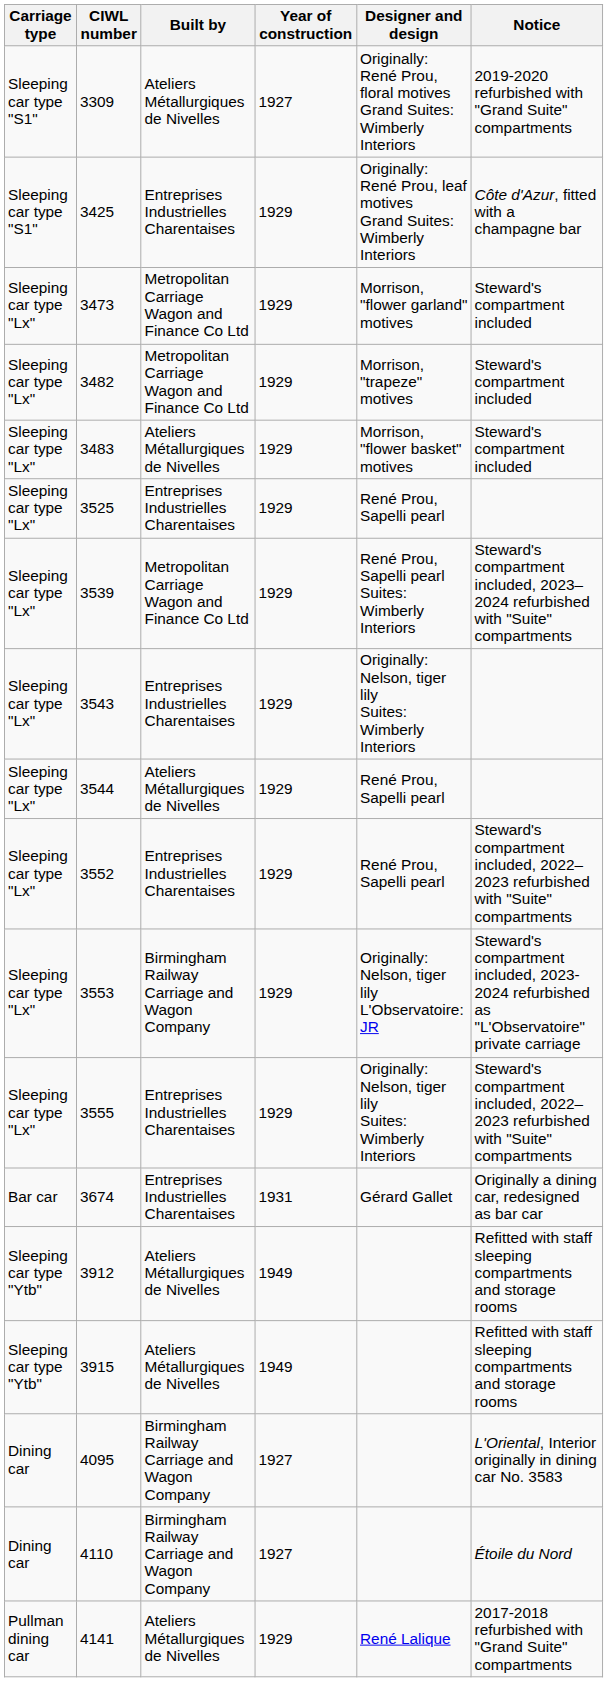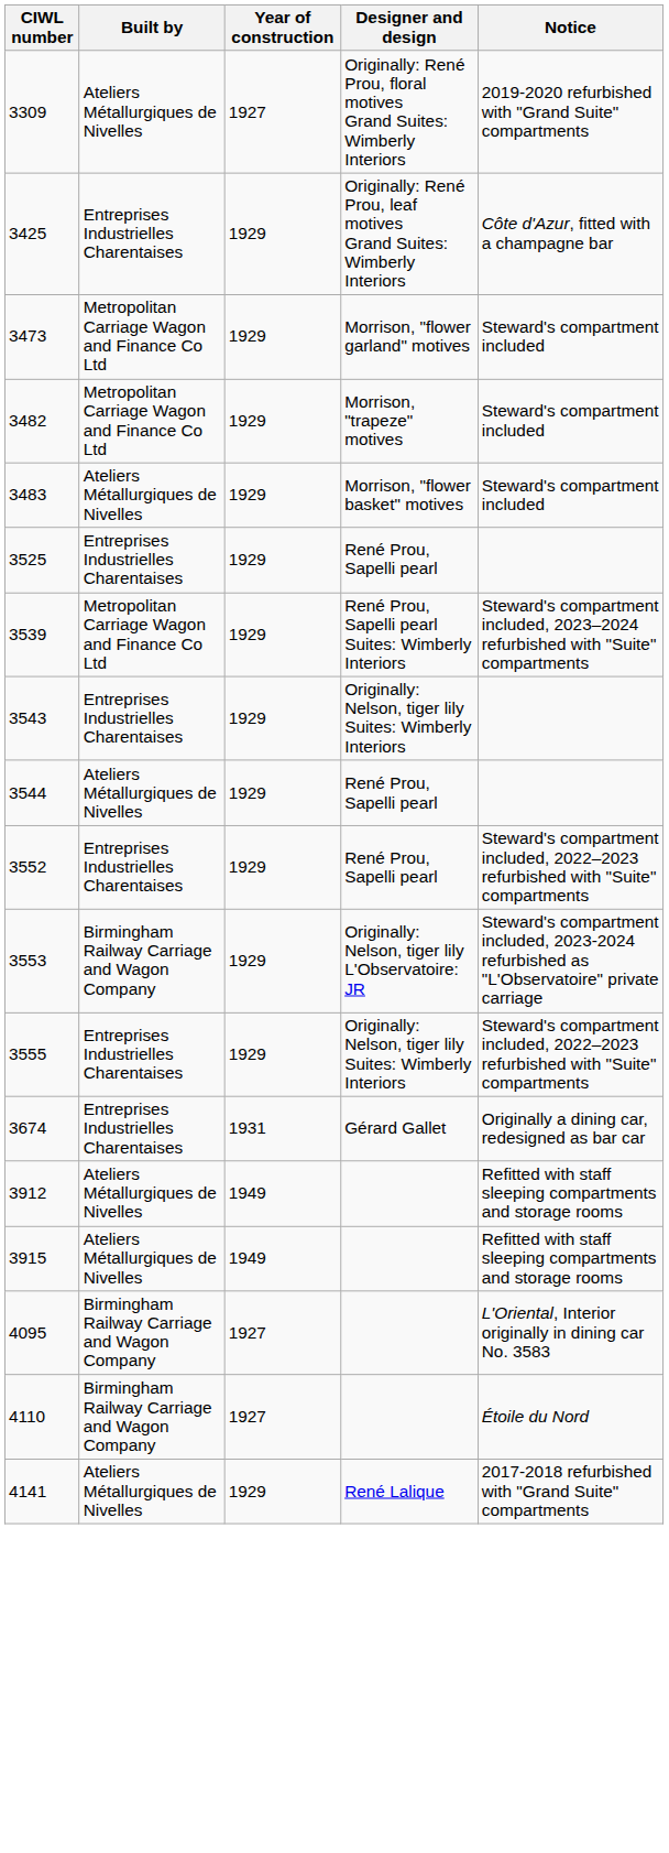 <table class="wikitable" style="width:100%">
 <tr>
-<th>Carriage type</th>
 <th>CIWL number</th>
 <th>Built by</th>
 <th>Year of construction</th>
 <th>Designer and design</th>
 <th>Notice</th>
 </tr>
 <tr>
-<td>Sleeping car type "S1"</td>
 <td>3309</td>
 <td>Ateliers Métallurgiques de Nivelles</td>
 <td>1927</td>
 <td>Originally: René Prou, floral motives<br>Grand Suites: Wimberly Interiors</td>
 <td>2019-2020 refurbished with "Grand Suite" compartments</td>
 </tr>
 <tr>
-<td>Sleeping car type "S1"</td>
 <td>3425</td>
 <td>Entreprises Industrielles Charentaises</td>
 <td>1929</td>
 <td>Originally: René Prou, leaf motives<br>Grand Suites: Wimberly Interiors</td>
 <td><em>Côte d'Azur</em>, fitted with a champagne bar</td>
 </tr>
 <tr>
-<td>Sleeping car type "Lx"</td>
 <td>3473</td>
 <td>Metropolitan Carriage Wagon and Finance Co Ltd</td>
 <td>1929</td>
 <td>Morrison, "flower garland" motives</td>
 <td>Steward's compartment included</td>
 </tr>
 <tr>
-<td>Sleeping car type "Lx"</td>
 <td>3482</td>
 <td>Metropolitan Carriage Wagon and Finance Co Ltd</td>
 <td>1929</td>
 <td>Morrison, "trapeze" motives</td>
 <td>Steward's compartment included</td>
 </tr>
 <tr>
-<td>Sleeping car type "Lx"</td>
 <td>3483</td>
 <td>Ateliers Métallurgiques de Nivelles</td>
 <td>1929</td>
 <td>Morrison, "flower basket" motives</td>
 <td>Steward's compartment included</td>
 </tr>
 <tr>
-<td>Sleeping car type "Lx"</td>
 <td>3525</td>
 <td>Entreprises Industrielles Charentaises</td>
 <td>1929</td>
 <td>René Prou, Sapelli pearl</td>
 <td></td>
 </tr>
 <tr>
-<td>Sleeping car type "Lx"</td>
 <td>3539</td>
 <td>Metropolitan Carriage Wagon and Finance Co Ltd</td>
 <td>1929</td>
 <td>René Prou, Sapelli pearl<br>Suites: Wimberly Interiors</td>
 <td>Steward's compartment included, 2023–2024 refurbished with "Suite" compartments</td>
 </tr>
 <tr>
-<td>Sleeping car type "Lx"</td>
 <td>3543</td>
 <td>Entreprises Industrielles Charentaises</td>
 <td>1929</td>
 <td>Originally: Nelson, tiger lily<br>Suites: Wimberly Interiors</td>
 <td></td>
 </tr>
 <tr>
-<td>Sleeping car type "Lx"</td>
 <td>3544</td>
 <td>Ateliers Métallurgiques de Nivelles</td>
 <td>1929</td>
 <td>René Prou, Sapelli pearl</td>
 <td></td>
 </tr>
 <tr>
-<td>Sleeping car type "Lx"</td>
 <td>3552</td>
 <td>Entreprises Industrielles Charentaises</td>
 <td>1929</td>
 <td>René Prou, Sapelli pearl</td>
 <td>Steward's compartment included, 2022–2023 refurbished with "Suite" compartments</td>
 </tr>
 <tr>
-<td>Sleeping car type "Lx"</td>
 <td>3553</td>
 <td>Birmingham Railway Carriage and Wagon Company</td>
 <td>1929</td>
 <td>Originally: Nelson, tiger lily<br>L'Observatoire: <a href='#'>JR</a></td>
 <td>Steward's compartment included, 2023-2024 refurbished as "L'Observatoire" private carriage</td>
 </tr>
 <tr>
-<td>Sleeping car type "Lx"</td>
 <td>3555</td>
 <td>Entreprises Industrielles Charentaises</td>
 <td>1929</td>
 <td>Originally: Nelson, tiger lily<br>Suites: Wimberly Interiors</td>
 <td>Steward's compartment included, 2022–2023 refurbished with "Suite" compartments</td>
 </tr>
 <tr>
-<td>Bar car</td>
 <td>3674</td>
 <td>Entreprises Industrielles Charentaises</td>
 <td>1931</td>
 <td>Gérard Gallet</td>
 <td>Originally a dining car, redesigned as bar car</td>
 </tr>
 <tr>
-<td>Sleeping car type "Ytb"</td>
 <td>3912</td>
 <td>Ateliers Métallurgiques de Nivelles</td>
 <td>1949</td>
 <td></td>
 <td>Refitted with staff sleeping compartments and storage rooms</td>
 </tr>
 <tr>
-<td>Sleeping car type "Ytb"</td>
 <td>3915</td>
 <td>Ateliers Métallurgiques de Nivelles</td>
 <td>1949</td>
 <td></td>
 <td>Refitted with staff sleeping compartments and storage rooms</td>
 </tr>
 <tr>
-<td>Dining car</td>
 <td>4095</td>
 <td>Birmingham Railway Carriage and Wagon Company</td>
 <td>1927</td>
 <td></td>
 <td><em>L'Oriental</em>, Interior originally in dining car No. 3583</td>
 </tr>
 <tr>
-<td>Dining car</td>
 <td>4110</td>
 <td>Birmingham Railway Carriage and Wagon Company</td>
 <td>1927</td>
 <td></td>
 <td><em>Étoile du Nord</em></td>
 </tr>
 <tr>
-<td>Pullman dining car</td>
 <td>4141</td>
 <td>Ateliers Métallurgiques de Nivelles</td>
 <td>1929</td>
 <td><a href='#'>René Lalique</a></td>
 <td>2017-2018 refurbished with "Grand Suite" compartments</td>
 </tr>
 </table>
